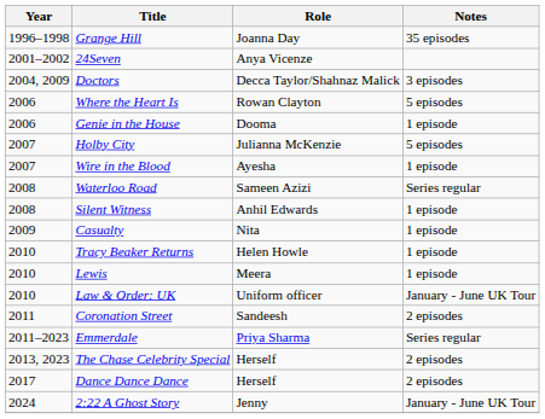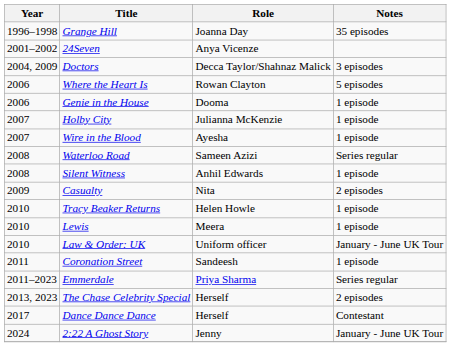 <table class="wikitable sortable">
 <tr>
 <th>Year</th>
 <th>Title</th>
 <th>Role</th>
 <th class="unsortable">Notes</th>
 </tr>
 <tr>
 <td>1996–1998</td>
 <td><em><a href='#'>Grange Hill</a></em></td>
 <td>Joanna Day</td>
 <td>35 episodes</td>
 </tr>
 <tr>
 <td>2001–2002</td>
 <td><em><a href='#'>24Seven</a></em></td>
 <td>Anya Vicenze</td>
 <td></td>
 </tr>
 <tr>
 <td>2004, 2009</td>
 <td><em><a href='#'>Doctors</a></em></td>
 <td>Decca Taylor/Shahnaz Malick</td>
 <td>3 episodes</td>
 </tr>
 <tr>
 <td>2006</td>
 <td><em><a href='#'>Where the Heart Is</a></em></td>
 <td>Rowan Clayton</td>
 <td>5 episodes</td>
 </tr>
 <tr>
 <td>2006</td>
 <td><em><a href='#'>Genie in the House</a></em></td>
 <td>Dooma</td>
 <td>1 episode</td>
 </tr>
 <tr>
 <td>2007</td>
 <td><em><a href='#'>Holby City</a></em></td>
 <td>Julianna McKenzie</td>
-<td>5 episodes</td>
+<td>1 episode</td>
 </tr>
 <tr>
 <td>2007</td>
 <td><em><a href='#'>Wire in the Blood</a></em></td>
 <td>Ayesha</td>
 <td>1 episode</td>
 </tr>
 <tr>
 <td>2008</td>
 <td><em><a href='#'>Waterloo Road</a></em></td>
 <td>Sameen Azizi</td>
 <td>Series regular</td>
 </tr>
 <tr>
 <td>2008</td>
 <td><em><a href='#'>Silent Witness</a></em></td>
 <td>Anhil Edwards</td>
 <td>1 episode</td>
 </tr>
 <tr>
 <td>2009</td>
 <td><em><a href='#'>Casualty</a></em></td>
 <td>Nita</td>
-<td>1 episode</td>
+<td>2 episodes</td>
 </tr>
 <tr>
 <td>2010</td>
 <td><em><a href='#'>Tracy Beaker Returns</a></em></td>
 <td>Helen Howle</td>
 <td>1 episode</td>
 </tr>
 <tr>
 <td>2010</td>
 <td><em><a href='#'>Lewis</a></em></td>
 <td>Meera</td>
 <td>1 episode</td>
 </tr>
 <tr>
 <td>2010</td>
 <td><em><a href='#'>Law & Order: UK</a></em></td>
 <td>Uniform officer</td>
 <td>January - June UK Tour</td>
 </tr>
 <tr>
 <td>2011</td>
 <td><em><a href='#'>Coronation Street</a></em></td>
 <td>Sandeesh</td>
-<td>2 episodes</td>
+<td>1 episode</td>
 </tr>
 <tr>
 <td>2011–2023</td>
 <td><em><a href='#'>Emmerdale</a></em></td>
 <td><a href='#'>Priya Sharma</a></td>
 <td>Series regular</td>
 </tr>
 <tr>
 <td>2013, 2023</td>
 <td><em><a href='#'>The Chase Celebrity Special</a></em></td>
 <td>Herself</td>
 <td>2 episodes</td>
 </tr>
 <tr>
 <td>2017</td>
 <td><em><a href='#'>Dance Dance Dance</a></em></td>
 <td>Herself</td>
-<td>2 episodes</td>
+<td>Contestant</td>
 </tr>
 <tr>
 <td>2024</td>
 <td><em><a href='#'>2:22 A Ghost Story</a></em></td>
 <td>Jenny</td>
 <td>January - June UK Tour</td>
 </tr>
 <tr>
 </tr>
 </table>
